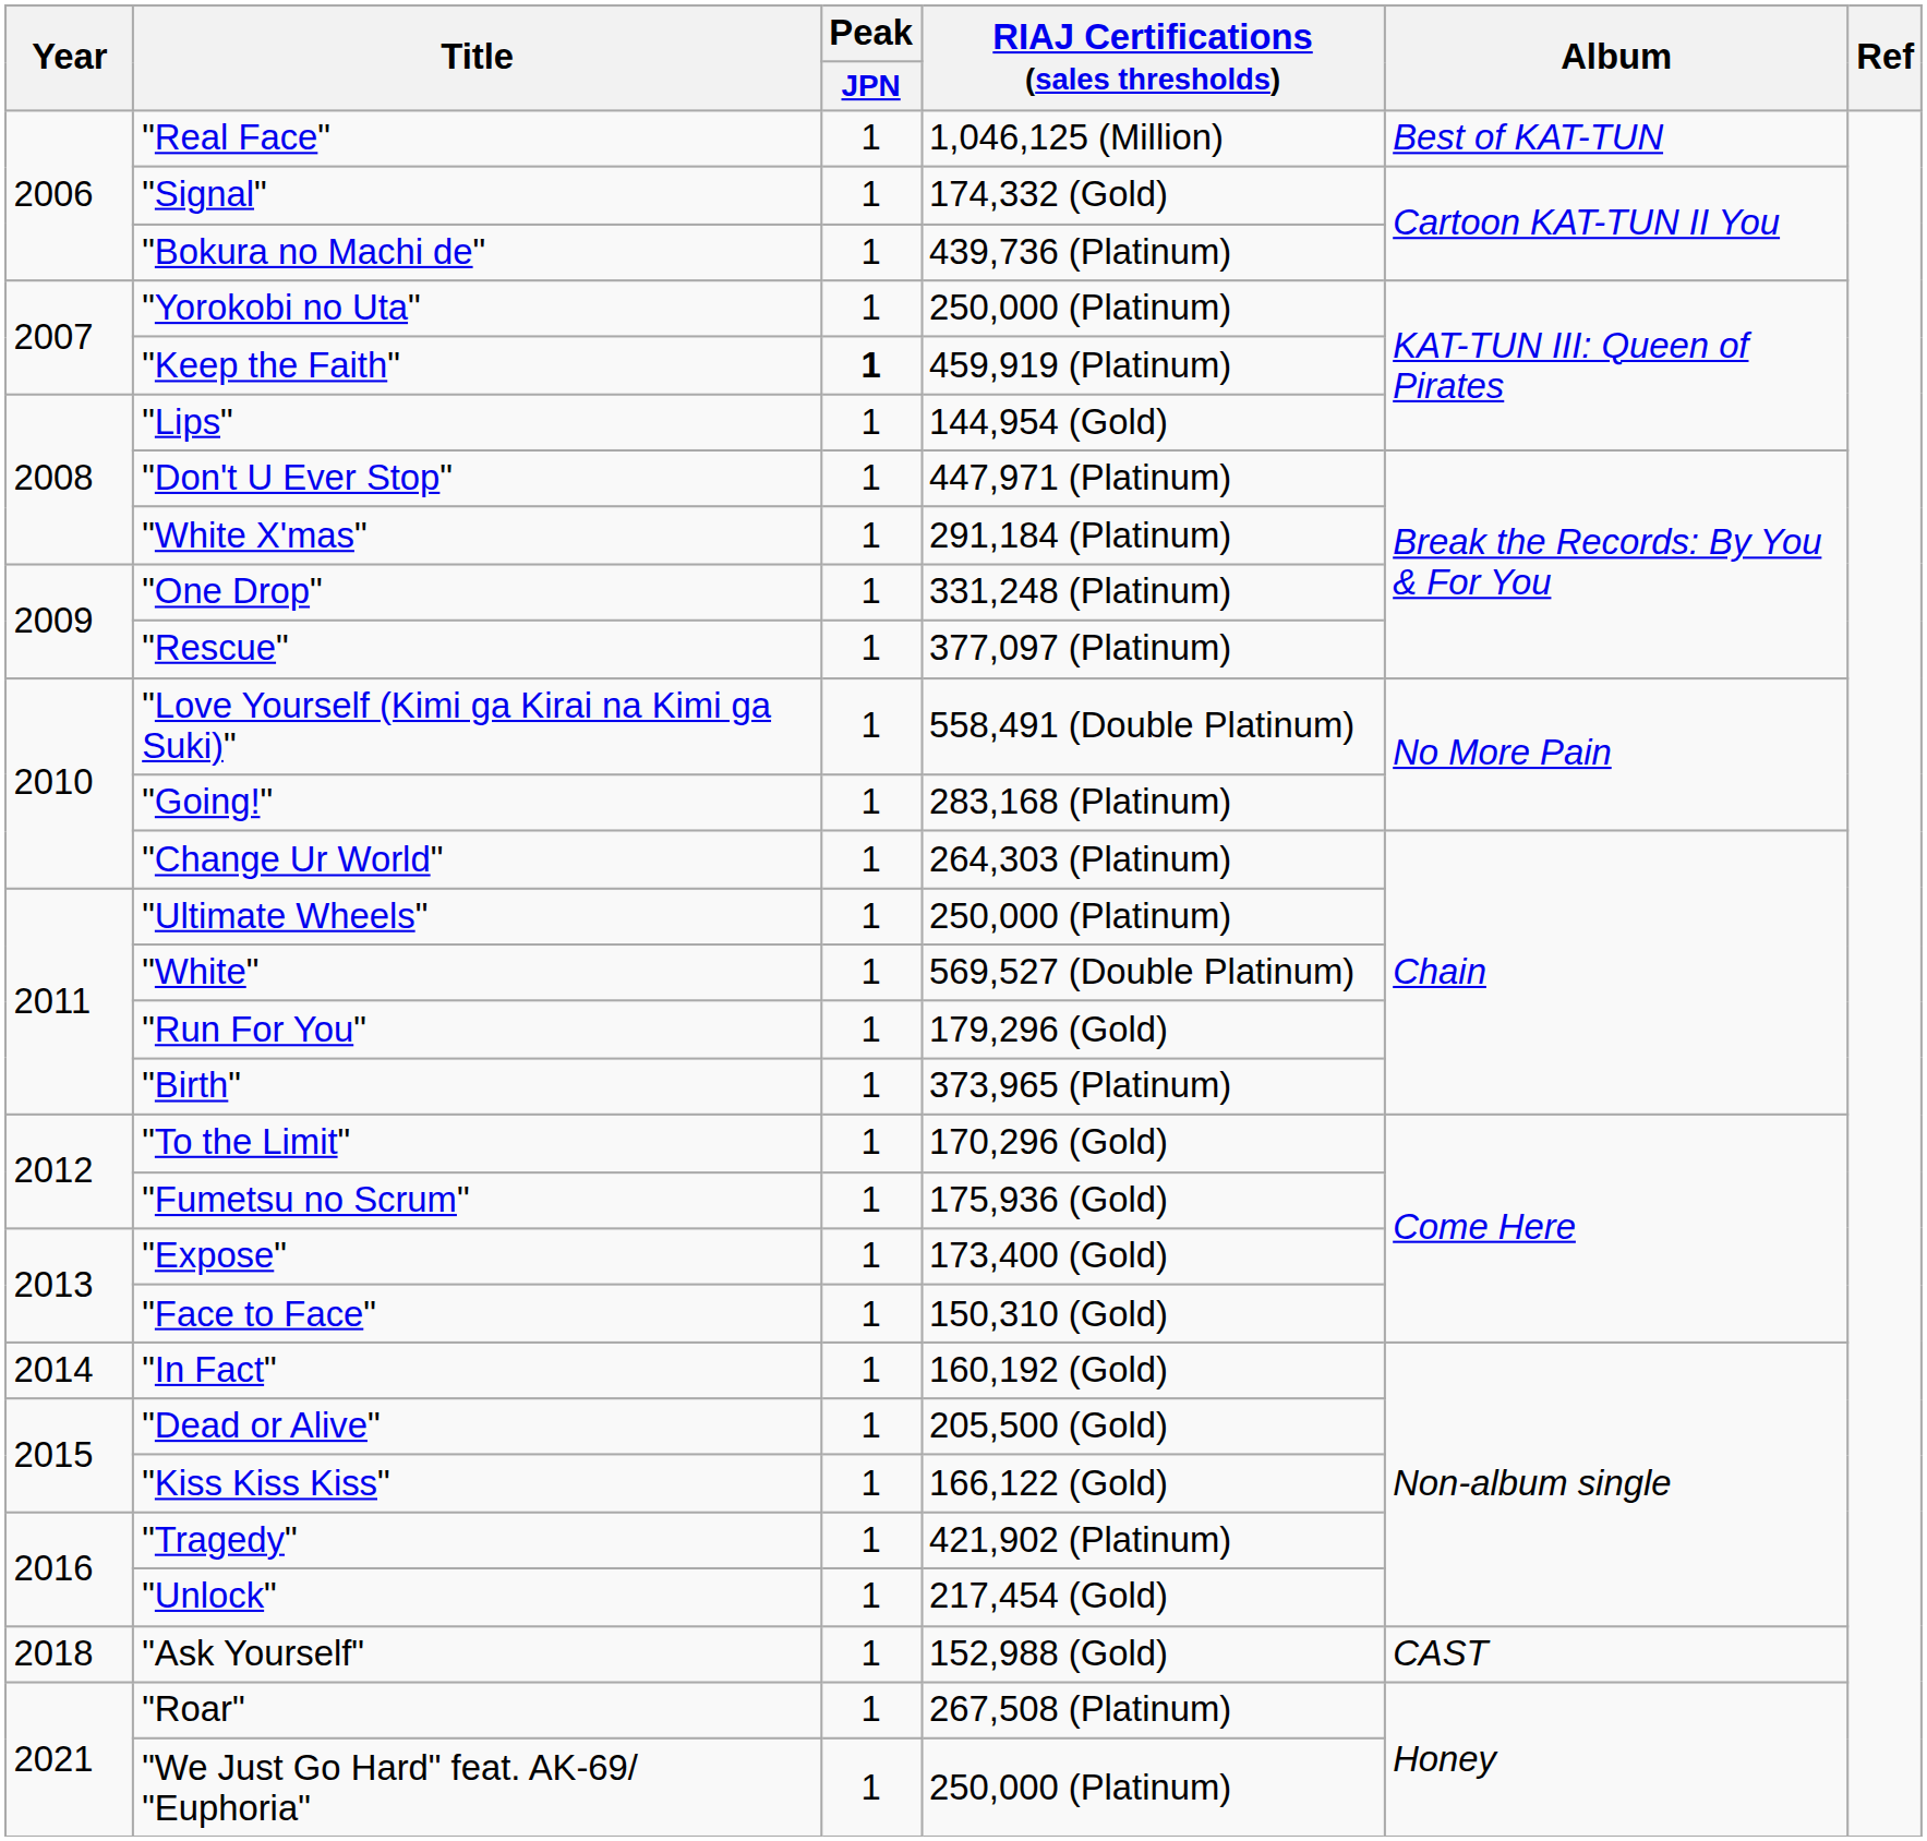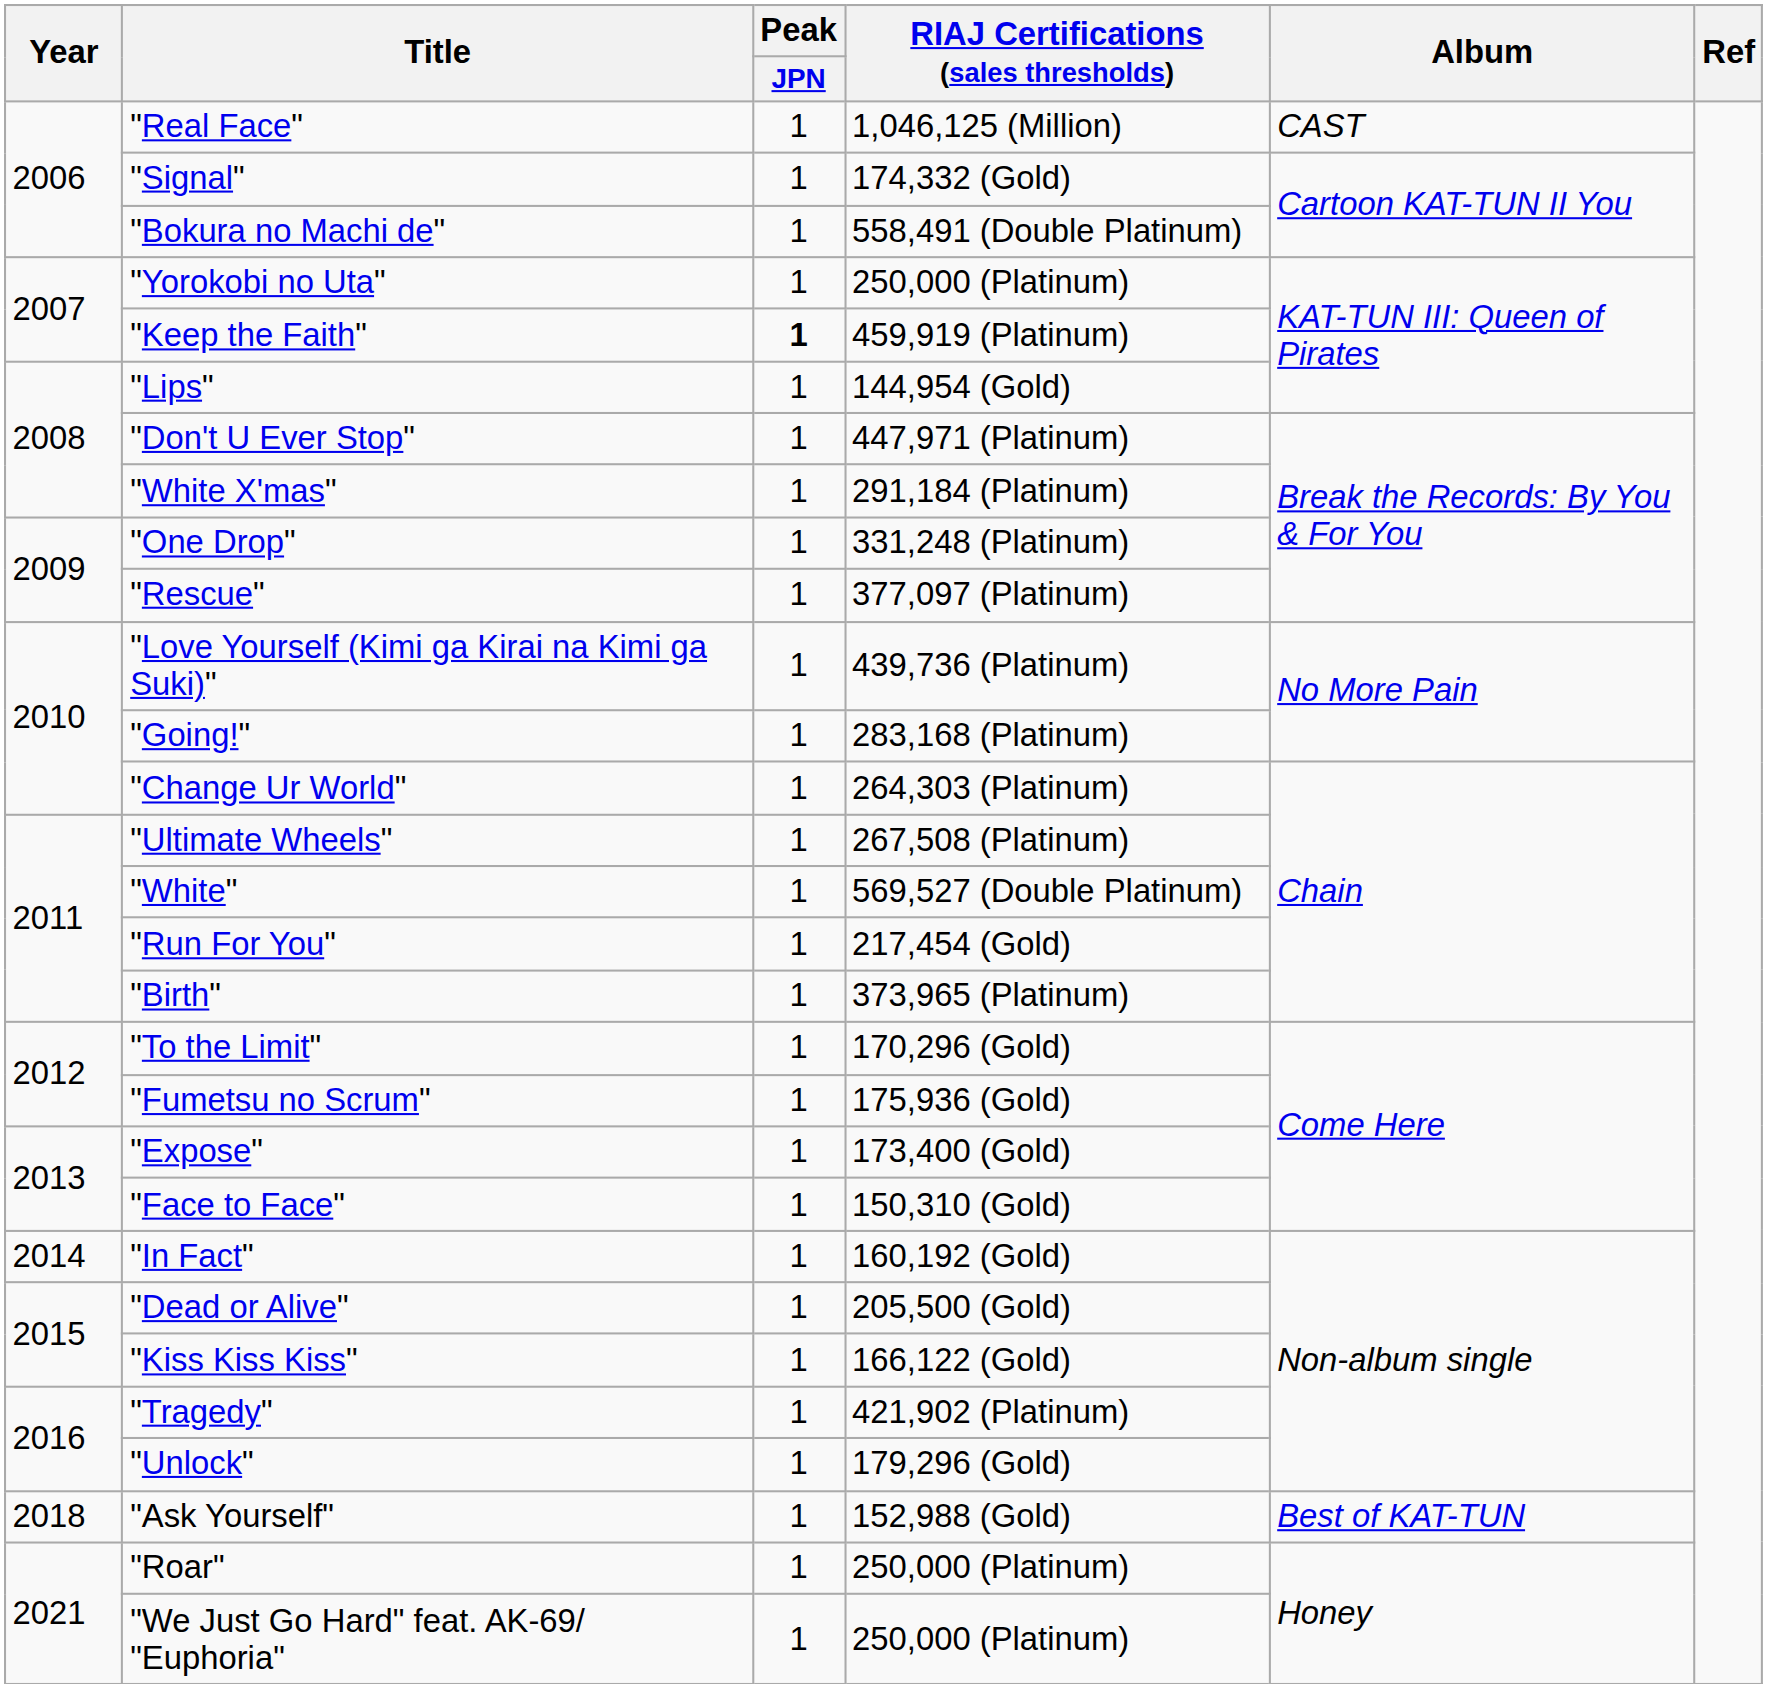 <table class="wikitable sortable">
 <tr>
 <th rowspan="2" width="50">Year</th>
 <th width="300" rowspan="2">Title</th>
 <th colspan="1">Peak</th>
 <th width="200" rowspan="2"><a href='#'>RIAJ Certifications</a><br><small>(<a href='#'>sales thresholds</a>)</small></th>
 <th width="200" rowspan="2">Album</th>
 <th rowspan="2">Ref</th>
 </tr>
 <tr>
 <th style="width:2em;font-size:85%"><a href='#'>JPN</a><br></th>
 </tr>
 <tr>
 <td rowspan="3">2006</td>
 <td>"<a href='#'>Real Face</a>"</td>
 <td align="center">1</td>
 <td>1,046,125 (Million)</td>
-<td><em><a href='#'>Best of KAT-TUN</a></em></td>
+<td><em>CAST</em></td>
 <td rowspan="29"></td>
 </tr>
 <tr>
 <td>"<a href='#'>Signal</a>"</td>
 <td align="center">1</td>
 <td>174,332 (Gold)</td>
 <td rowspan="2"><em><a href='#'>Cartoon KAT-TUN II You</a></em></td>
 </tr>
 <tr>
 <td>"<a href='#'>Bokura no Machi de</a>"</td>
 <td align="center">1</td>
-<td>439,736 (Platinum)</td>
+<td>558,491 (Double Platinum)</td>
 </tr>
 <tr>
 <td rowspan="2">2007</td>
 <td>"<a href='#'>Yorokobi no Uta</a>"</td>
 <td align="center">1</td>
 <td>250,000 (Platinum)</td>
 <td rowspan="3"><em><a href='#'>KAT-TUN III: Queen of Pirates</a></em></td>
 </tr>
 <tr>
 <td>"<a href='#'>Keep the Faith</a>"</td>
 <td align="center"><strong>1</strong></td>
 <td>459,919 (Platinum)</td>
 </tr>
 <tr>
 <td rowspan="3">2008</td>
 <td>"<a href='#'>Lips</a>"</td>
 <td align="center">1</td>
 <td>144,954 (Gold)</td>
 </tr>
 <tr>
 <td>"<a href='#'>Don't U Ever Stop</a>"</td>
 <td align="center">1</td>
 <td>447,971 (Platinum)</td>
 <td rowspan="4"><em><a href='#'>Break the Records: By You & For You</a></em></td>
 </tr>
 <tr>
 <td>"<a href='#'>White X'mas</a>"</td>
 <td align="center">1</td>
 <td>291,184 (Platinum)</td>
 </tr>
 <tr>
 <td rowspan="2">2009</td>
 <td>"<a href='#'>One Drop</a>"</td>
 <td align="center">1</td>
 <td>331,248 (Platinum)</td>
 </tr>
 <tr>
 <td>"<a href='#'>Rescue</a>"</td>
 <td align="center">1</td>
 <td>377,097 (Platinum)</td>
 </tr>
 <tr>
 <td rowspan="3">2010</td>
 <td>"<a href='#'>Love Yourself (Kimi ga Kirai na Kimi ga Suki)</a>"</td>
 <td align="center">1</td>
-<td>558,491 (Double Platinum)</td>
+<td>439,736 (Platinum)</td>
 <td rowspan="2"><em><a href='#'>No More Pain</a></em></td>
 </tr>
 <tr>
 <td>"<a href='#'>Going!</a>"</td>
 <td align="center">1</td>
 <td>283,168 (Platinum)</td>
 </tr>
 <tr>
 <td>"<a href='#'>Change Ur World</a>"</td>
 <td align="center">1</td>
 <td>264,303 (Platinum)</td>
 <td rowspan="5"><em><a href='#'>Chain</a></em></td>
 </tr>
 <tr>
 <td rowspan="4">2011</td>
 <td>"<a href='#'>Ultimate Wheels</a>"</td>
 <td align="center">1</td>
-<td>250,000 (Platinum)</td>
+<td>267,508 (Platinum)</td>
 </tr>
 <tr>
 <td>"<a href='#'>White</a>"</td>
 <td align="center">1</td>
 <td>569,527 (Double Platinum)</td>
 </tr>
 <tr>
 <td>"<a href='#'>Run For You</a>"</td>
 <td align="center">1</td>
-<td>179,296 (Gold)</td>
+<td>217,454 (Gold)</td>
 </tr>
 <tr>
 <td>"<a href='#'>Birth</a>"</td>
 <td align="center">1</td>
 <td>373,965 (Platinum)</td>
 </tr>
 <tr>
 <td rowspan="2">2012</td>
 <td>"<a href='#'>To the Limit</a>"</td>
 <td align="center">1</td>
 <td>170,296 (Gold)</td>
 <td rowspan="4"><em><a href='#'>Come Here</a></em></td>
 </tr>
 <tr>
 <td>"<a href='#'>Fumetsu no Scrum</a>"</td>
 <td align="center">1</td>
 <td>175,936 (Gold)</td>
 </tr>
 <tr>
 <td rowspan="2">2013</td>
 <td>"<a href='#'>Expose</a>"</td>
 <td align="center">1</td>
 <td>173,400 (Gold)</td>
 </tr>
 <tr>
 <td>"<a href='#'>Face to Face</a>"</td>
 <td align="center">1</td>
 <td>150,310 (Gold)</td>
 </tr>
 <tr>
 <td>2014</td>
 <td>"<a href='#'>In Fact</a>"</td>
 <td align="center">1</td>
 <td>160,192 (Gold)</td>
 <td rowspan="5"><em>Non-album single</em></td>
 </tr>
 <tr>
 <td rowspan="2">2015</td>
 <td>"<a href='#'>Dead or Alive</a>"</td>
 <td align="center">1</td>
 <td>205,500 (Gold)</td>
 </tr>
 <tr>
 <td>"<a href='#'>Kiss Kiss Kiss</a>"</td>
 <td align="center">1</td>
 <td>166,122 (Gold)</td>
 </tr>
 <tr>
 <td rowspan="2">2016</td>
 <td>"<a href='#'>Tragedy</a>"</td>
 <td align="center">1</td>
 <td>421,902 (Platinum)</td>
 </tr>
 <tr>
 <td>"<a href='#'>Unlock</a>"</td>
 <td align="center">1</td>
-<td>217,454 (Gold)</td>
+<td>179,296 (Gold)</td>
 </tr>
 <tr>
 <td>2018</td>
 <td>"Ask Yourself"</td>
 <td align="center">1</td>
 <td>152,988 (Gold)</td>
-<td><em>CAST</em></td>
+<td><em><a href='#'>Best of KAT-TUN</a></em></td>
 </tr>
 <tr>
 <td rowspan="2">2021</td>
 <td>"Roar"</td>
 <td align="center">1</td>
-<td>267,508 (Platinum)</td>
+<td>250,000 (Platinum)</td>
 <td rowspan="2"><em>Honey</em></td>
 </tr>
 <tr>
 <td>"We Just Go Hard" feat. AK-69/ "Euphoria"</td>
 <td align="center">1</td>
 <td>250,000 (Platinum)</td>
 </tr>
 </table>
